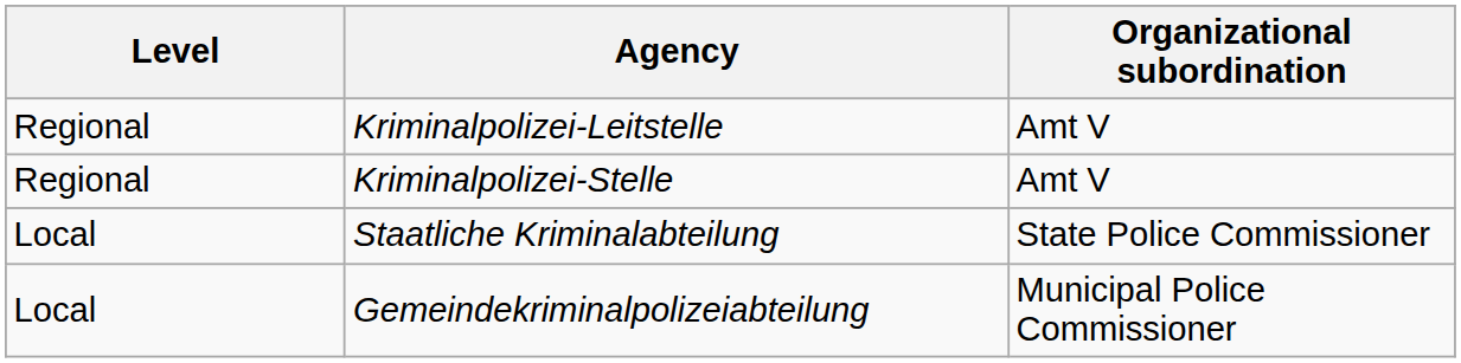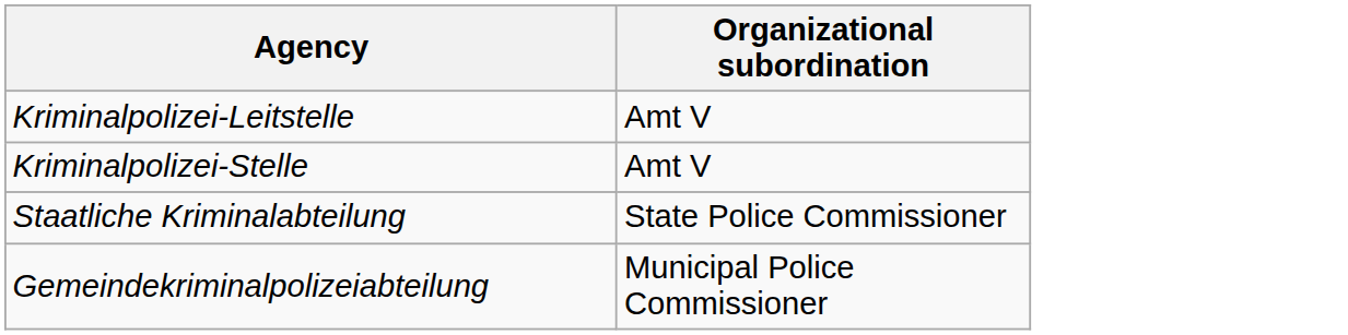 <table class="wikitable">
 <tr>
-<th align="left" width="150">Level</th>
 <th align="left" width="300">Agency</th>
 <th align="left" width="200">Organizational subordination</th>
 </tr>
 <tr>
-<td>Regional</td>
 <td><em>Kriminalpolizei-Leitstelle</em><br></td>
 <td>Amt V</td>
 </tr>
 <tr>
-<td>Regional</td>
 <td><em>Kriminalpolizei-Stelle</em><br></td>
 <td>Amt V</td>
 </tr>
 <tr>
-<td>Local</td>
 <td><em>Staatliche Kriminalabteilung</em><br></td>
 <td>State Police Commissioner</td>
 </tr>
 <tr>
-<td>Local</td>
 <td><em>Gemeindekriminalpolizeiabteilung</em><br></td>
 <td>Municipal Police Commissioner</td>
 </tr>
 </table>
